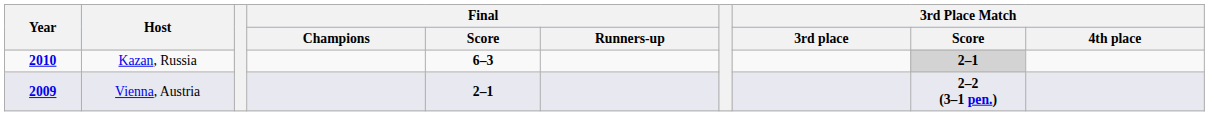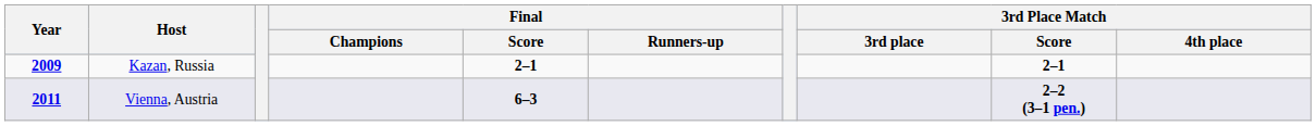 <table class="wikitable" style="font-size:90%; width: 100%; text-align: center;">
 <tr bgcolor=#c1d8ff>
 <th rowspan=2 width=6%>Year</th>
 <th rowspan=2 width=12%>Host</th>
 <th width=1% rowspan=12 bgcolor=ffffff></th>
 <th colspan=3>Final</th>
 <th width=1% rowspan=12 bgcolor=ffffff></th>
 <th colspan=3>3rd Place Match</th>
 </tr>
 <tr bgcolor=#efefef>
 <th width=14%>Champions</th>
 <th width=9%>Score</th>
 <th width=14%>Runners-up</th>
 <th width=14%>3rd place</th>
 <th width=9%>Score</th>
 <th width=14%>4th place</th>
 </tr>
 <tr>
-<td><strong><a href='#'>2010</a></strong></td>
+<td><strong><a href='#'>2009</a></strong></td>
 <td><a href='#'>Kazan</a>, Russia</td>
 <td><strong></strong></td>
-<td><strong>6–3</strong></td>
+<td><strong>2–1</strong></td>
 <td></td>
 <td></td>
-<td style="background: lightgrey;"><strong>2–1</strong></td>
+<td><strong>2–1</strong></td>
 <td></td>
 </tr>
 <tr bgcolor=#E8E8F0>
-<td><strong><a href='#'>2009</a></strong></td>
+<td><strong><a href='#'>2011</a></strong></td>
 <td><a href='#'>Vienna</a>, Austria</td>
 <td><strong></strong></td>
-<td><strong>2–1</strong></td>
+<td><strong>6–3</strong></td>
 <td></td>
 <td></td>
 <td><strong>2–2</strong><br><strong>(3–1 <a href='#'>pen.</a>)</strong></td>
 <td></td>
 </tr>
 </table>
